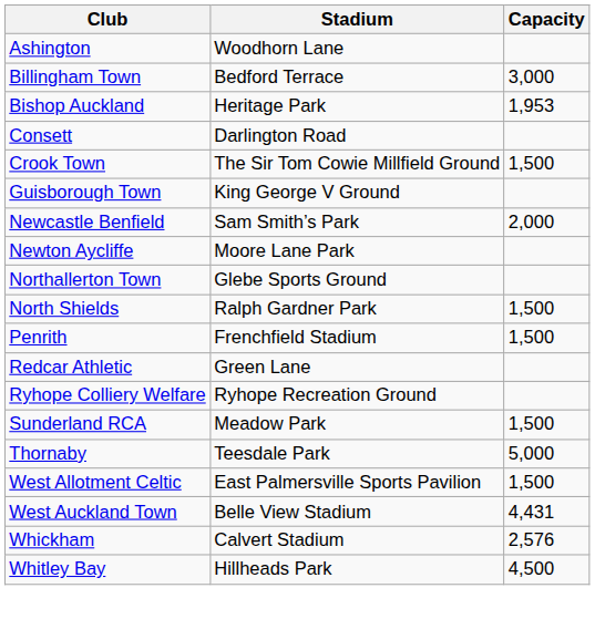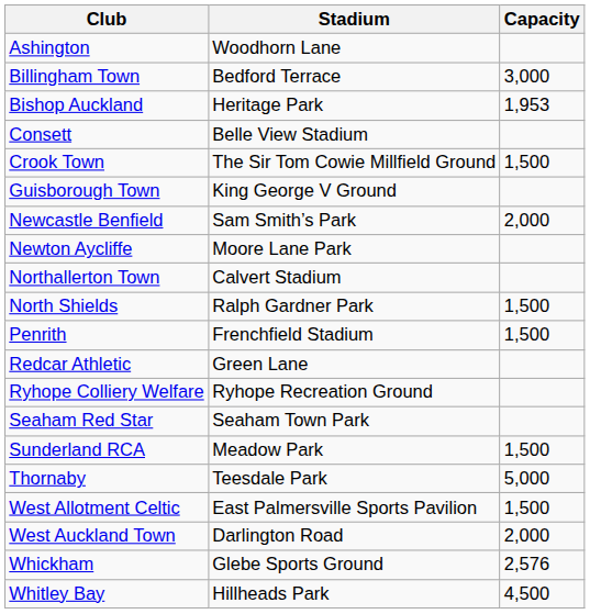 <table class="wikitable sortable">
 <tr>
 <th>Club</th>
 <th>Stadium</th>
 <th>Capacity</th>
 </tr>
 <tr>
 <td><a href='#'>Ashington</a></td>
 <td>Woodhorn Lane</td>
 <td></td>
 </tr>
 <tr>
 <td><a href='#'>Billingham Town</a></td>
 <td>Bedford Terrace</td>
 <td>3,000</td>
 </tr>
 <tr>
 <td><a href='#'>Bishop Auckland</a></td>
 <td>Heritage Park</td>
 <td>1,953</td>
 </tr>
 <tr>
 <td><a href='#'>Consett</a></td>
-<td>Darlington Road</td>
+<td>Belle View Stadium</td>
 <td></td>
 </tr>
 <tr>
 <td><a href='#'>Crook Town</a></td>
 <td>The Sir Tom Cowie Millfield Ground</td>
 <td>1,500</td>
 </tr>
 <tr>
 <td><a href='#'>Guisborough Town</a></td>
 <td>King George V Ground</td>
 <td></td>
 </tr>
 <tr>
 <td><a href='#'>Newcastle Benfield</a></td>
 <td>Sam Smith’s Park</td>
 <td>2,000</td>
 </tr>
 <tr>
 <td><a href='#'>Newton Aycliffe</a></td>
 <td>Moore Lane Park</td>
 <td></td>
 </tr>
 <tr>
 <td><a href='#'>Northallerton Town</a></td>
-<td>Glebe Sports Ground</td>
+<td>Calvert Stadium</td>
 <td></td>
 </tr>
 <tr>
 <td><a href='#'>North Shields</a></td>
 <td>Ralph Gardner Park</td>
 <td>1,500</td>
 </tr>
 <tr>
 <td><a href='#'>Penrith</a></td>
 <td>Frenchfield Stadium</td>
 <td>1,500</td>
 </tr>
 <tr>
 <td><a href='#'>Redcar Athletic</a></td>
 <td>Green Lane</td>
 <td></td>
 </tr>
 <tr>
 <td><a href='#'>Ryhope Colliery Welfare</a></td>
 <td>Ryhope Recreation Ground</td>
 <td></td>
 </tr>
 <tr>
+<td><a href='#'>Seaham Red Star</a></td>
+<td>Seaham Town Park</td>
+<td></td>
+</tr>
+<tr>
 <td><a href='#'>Sunderland RCA</a></td>
 <td>Meadow Park</td>
 <td>1,500</td>
 </tr>
 <tr>
 <td><a href='#'>Thornaby</a></td>
 <td>Teesdale Park</td>
 <td>5,000</td>
 </tr>
 <tr>
 <td><a href='#'>West Allotment Celtic</a></td>
 <td>East Palmersville Sports Pavilion</td>
 <td>1,500</td>
 </tr>
 <tr>
 <td><a href='#'>West Auckland Town</a></td>
-<td>Belle View Stadium</td>
-<td>4,431</td>
+<td>Darlington Road</td>
+<td>2,000</td>
 </tr>
 <tr>
 <td><a href='#'>Whickham</a></td>
-<td>Calvert Stadium</td>
+<td>Glebe Sports Ground</td>
 <td>2,576</td>
 </tr>
 <tr>
 <td><a href='#'>Whitley Bay</a></td>
 <td>Hillheads Park</td>
 <td>4,500</td>
 </tr>
 </table>
